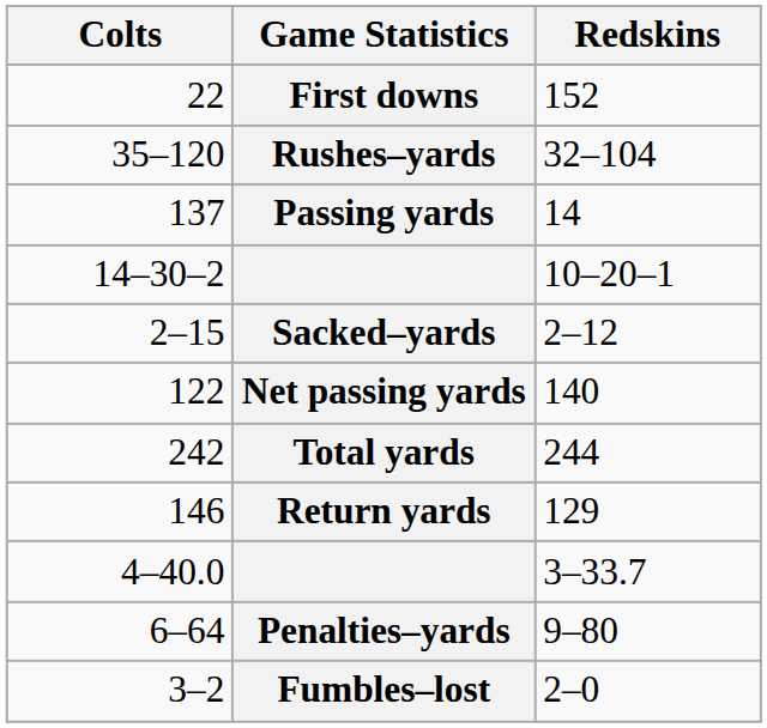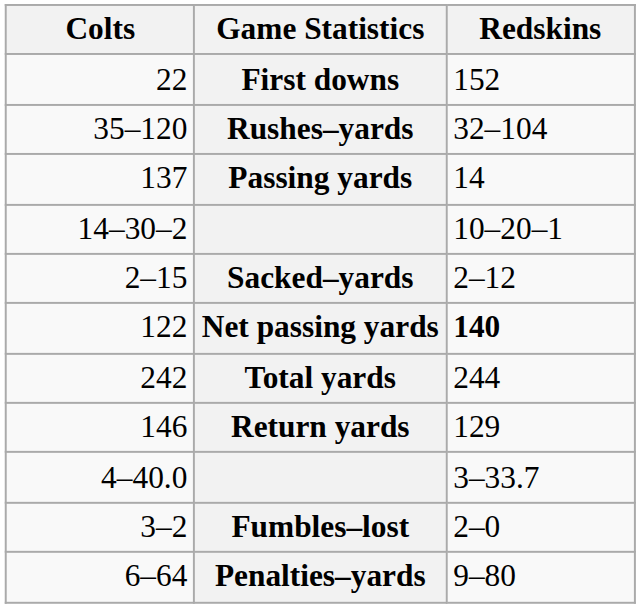 <table class="wikitable" style="margin: 1em auto 1em auto">
 <tr>
 <th style="width:30%;">Colts</th>
 <th style="width:40%;">Game Statistics</th>
 <th style="width:30%;">Redskins</th>
 </tr>
 <tr>
 <td style="text-align:right;">22</td>
 <th>First downs</th>
 <td>152</td>
 </tr>
 <tr>
 <td style="text-align:right;">35–120</td>
 <th>Rushes–yards</th>
 <td>32–104</td>
 </tr>
 <tr>
 <td style="text-align:right;">137</td>
 <th>Passing yards</th>
 <td>14</td>
 </tr>
 <tr>
 <td style="text-align:right;">14–30–2</td>
 <th></th>
 <td>10–20–1</td>
 </tr>
 <tr>
 <td style="text-align:right;">2–15</td>
 <th>Sacked–yards</th>
 <td>2–12</td>
 </tr>
 <tr>
 <td style="text-align:right;">122</td>
 <th>Net passing yards</th>
-<td>140</td>
+<td><strong>140</strong></td>
 </tr>
 <tr>
 <td style="text-align:right;">242</td>
 <th>Total yards</th>
 <td>244</td>
 </tr>
 <tr>
 <td style="text-align:right;">146</td>
 <th>Return yards</th>
 <td>129</td>
 </tr>
 <tr>
 <td style="text-align:right;">4–40.0</td>
 <th></th>
 <td>3–33.7</td>
 </tr>
 <tr>
+<td style="text-align:right;">3–2</td>
+<th>Fumbles–lost</th>
+<td>2–0</td>
+</tr>
+<tr>
 <td style="text-align:right;">6–64</td>
 <th>Penalties–yards</th>
 <td>9–80</td>
 </tr>
-<tr>
-<td style="text-align:right;">3–2</td>
-<th>Fumbles–lost</th>
-<td>2–0</td>
-</tr>
 </table>
